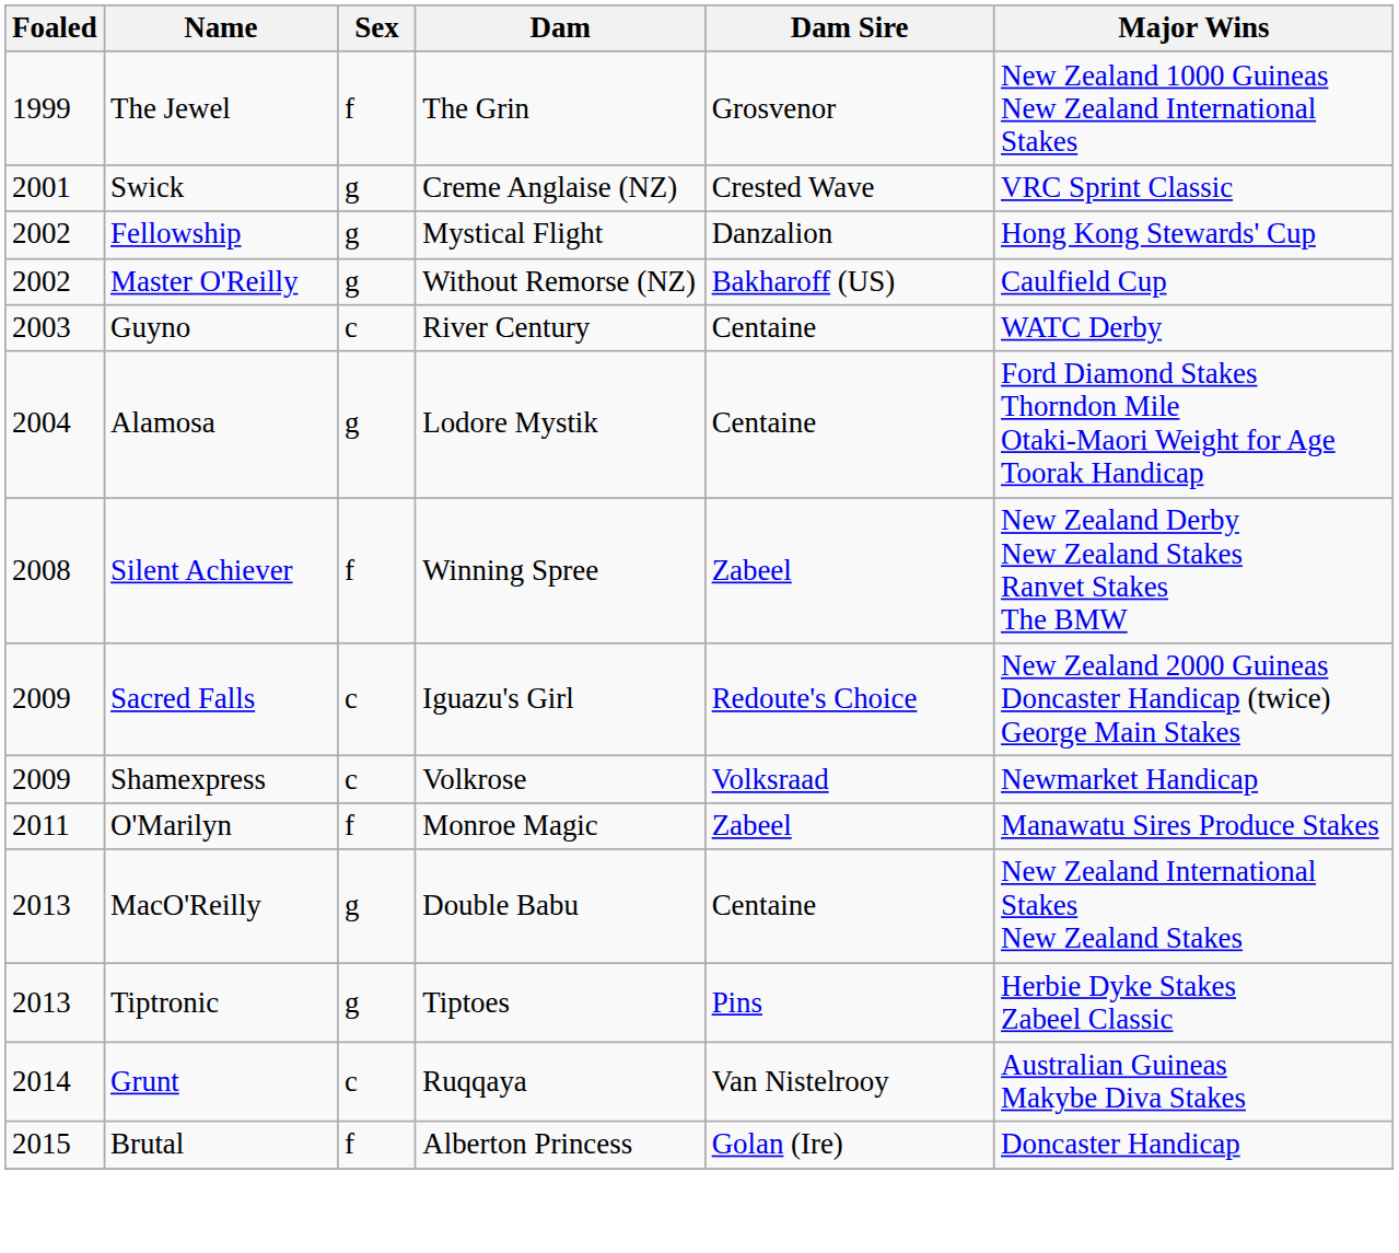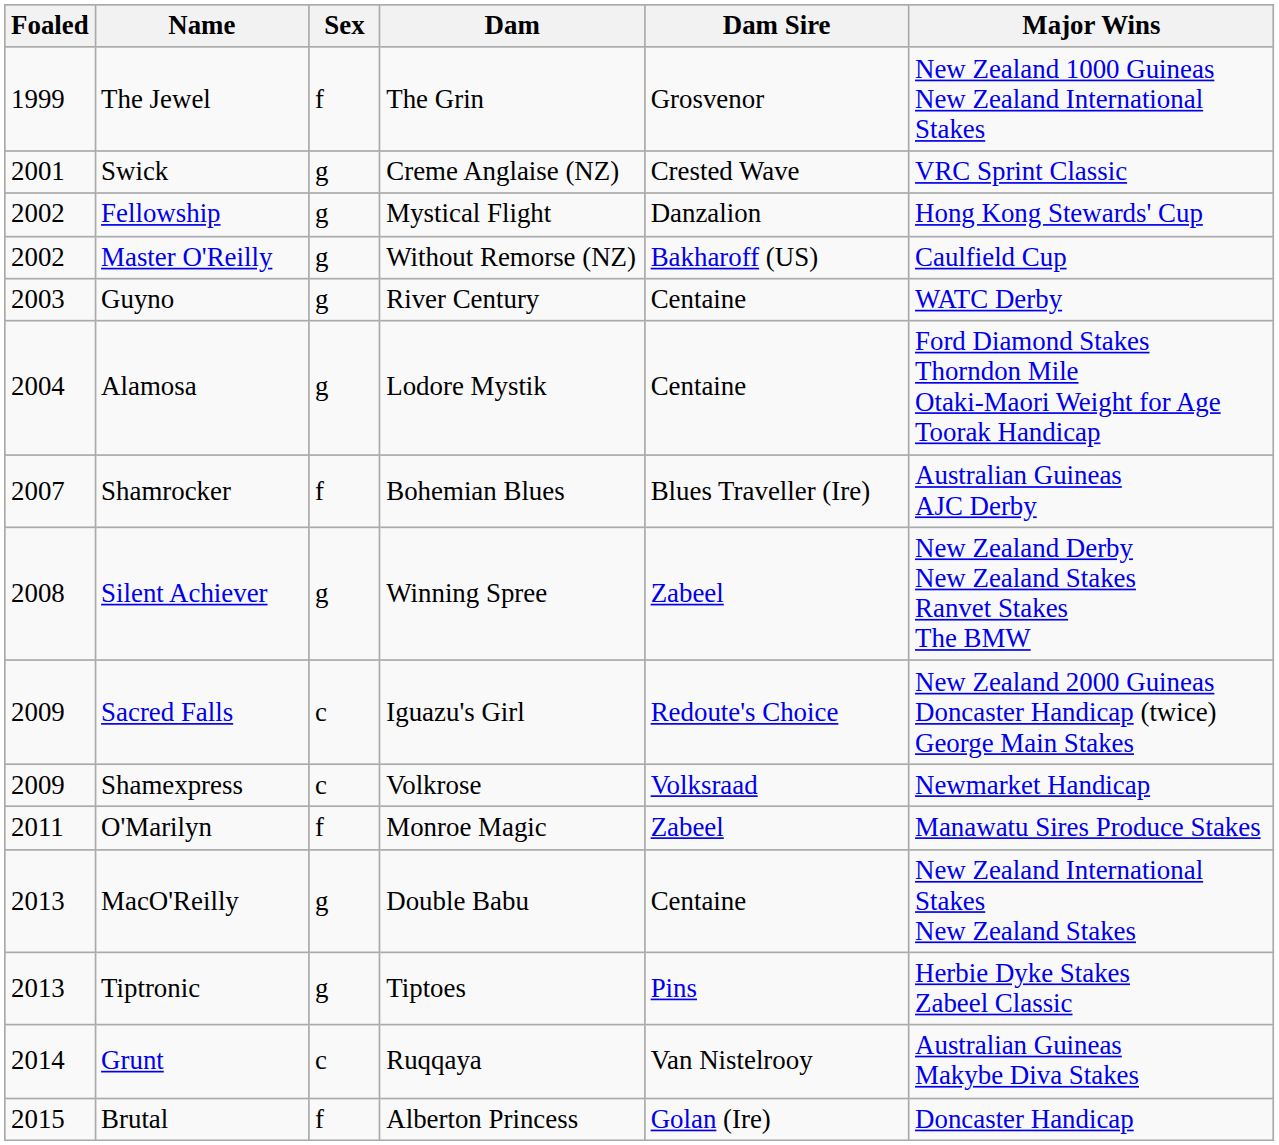 <table class="wikitable sortable">
 <tr>
 <th width="35px"><strong>Foaled</strong></th>
 <th width="120px"><strong>Name</strong></th>
 <th width="35px"><strong>Sex</strong></th>
 <th width="150px"><strong>Dam</strong></th>
 <th width="150px"><strong>Dam Sire</strong></th>
 <th width="210px"><strong>Major Wins</strong></th>
 </tr>
 <tr>
 <td>1999</td>
 <td>The Jewel </td>
 <td>f</td>
 <td>The Grin</td>
 <td>Grosvenor</td>
 <td><a href='#'>New Zealand 1000 Guineas</a> <br> <a href='#'>New Zealand International Stakes</a></td>
 </tr>
 <tr>
 <td>2001</td>
 <td>Swick </td>
 <td>g</td>
 <td>Creme Anglaise (NZ)</td>
 <td>Crested Wave</td>
 <td><a href='#'>VRC Sprint Classic</a></td>
 </tr>
 <tr>
 <td>2002</td>
 <td><a href='#'>Fellowship</a></td>
 <td>g</td>
 <td>Mystical Flight</td>
 <td>Danzalion</td>
 <td><a href='#'>Hong Kong Stewards' Cup</a></td>
 </tr>
 <tr>
 <td>2002</td>
 <td><a href='#'>Master O'Reilly</a></td>
 <td>g</td>
 <td>Without Remorse (NZ)</td>
 <td><a href='#'>Bakharoff</a> (US)</td>
 <td><a href='#'>Caulfield Cup</a></td>
 </tr>
 <tr>
 <td>2003</td>
 <td>Guyno </td>
-<td>c</td>
+<td>g</td>
 <td>River Century</td>
 <td>Centaine</td>
 <td><a href='#'>WATC Derby</a></td>
 </tr>
 <tr>
 <td>2004</td>
 <td>Alamosa </td>
 <td>g</td>
 <td>Lodore Mystik</td>
 <td>Centaine</td>
 <td><a href='#'>Ford Diamond Stakes</a> <br> <a href='#'>Thorndon Mile</a> <br> <a href='#'>Otaki-Maori Weight for Age</a> <br> <a href='#'>Toorak Handicap</a></td>
 </tr>
 <tr>
+<td>2007</td>
+<td>Shamrocker </td>
+<td>f</td>
+<td>Bohemian Blues</td>
+<td>Blues Traveller (Ire)</td>
+<td><a href='#'>Australian Guineas</a> <br> <a href='#'>AJC Derby</a></td>
+</tr>
+<tr>
 <td>2008</td>
 <td><a href='#'>Silent Achiever</a></td>
-<td>f</td>
+<td>g</td>
 <td>Winning Spree</td>
 <td><a href='#'>Zabeel</a></td>
 <td><a href='#'>New Zealand Derby</a> <br> <a href='#'>New Zealand Stakes</a> <br> <a href='#'>Ranvet Stakes</a> <br> <a href='#'>The BMW</a></td>
 </tr>
 <tr>
 <td>2009</td>
 <td><a href='#'>Sacred Falls</a></td>
 <td>c</td>
 <td>Iguazu's Girl</td>
 <td><a href='#'>Redoute's Choice</a></td>
 <td><a href='#'>New Zealand 2000 Guineas</a> <br> <a href='#'>Doncaster Handicap</a> (twice) <br> <a href='#'>George Main Stakes</a></td>
 </tr>
 <tr>
 <td>2009</td>
 <td>Shamexpress </td>
 <td>c</td>
 <td>Volkrose</td>
 <td><a href='#'>Volksraad</a></td>
 <td><a href='#'>Newmarket Handicap</a></td>
 </tr>
 <tr>
 <td>2011</td>
 <td>O'Marilyn </td>
 <td>f</td>
 <td>Monroe Magic</td>
 <td><a href='#'>Zabeel</a></td>
 <td><a href='#'>Manawatu Sires Produce Stakes</a></td>
 </tr>
 <tr>
 <td>2013</td>
 <td>MacO'Reilly </td>
 <td>g</td>
 <td>Double Babu</td>
 <td>Centaine</td>
 <td><a href='#'>New Zealand International Stakes</a> <br> <a href='#'>New Zealand Stakes</a></td>
 </tr>
 <tr>
 <td>2013</td>
 <td>Tiptronic </td>
 <td>g</td>
 <td>Tiptoes</td>
 <td><a href='#'>Pins</a></td>
 <td><a href='#'>Herbie Dyke Stakes</a> <br> <a href='#'>Zabeel Classic</a></td>
 </tr>
 <tr>
 <td>2014</td>
 <td><a href='#'>Grunt</a></td>
 <td>c</td>
 <td>Ruqqaya</td>
 <td>Van Nistelrooy</td>
 <td><a href='#'>Australian Guineas</a> <br> <a href='#'>Makybe Diva Stakes</a></td>
 </tr>
 <tr>
 <td>2015</td>
 <td>Brutal </td>
 <td>f</td>
 <td>Alberton Princess</td>
 <td><a href='#'>Golan</a> (Ire)</td>
 <td><a href='#'>Doncaster Handicap</a></td>
 </tr>
 <tr>
 </tr>
 </table>
